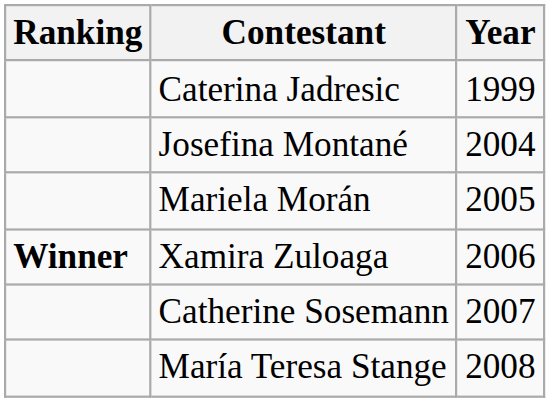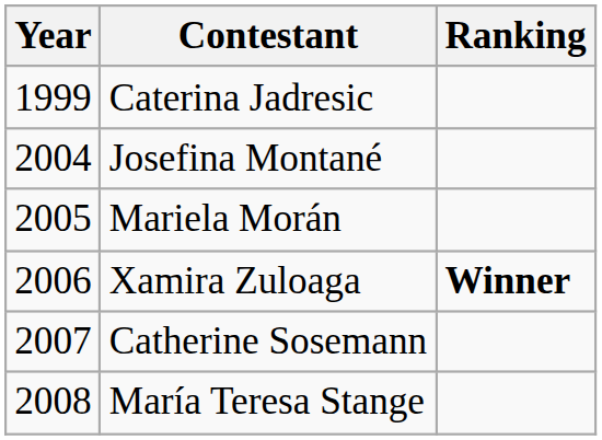 <table class="wikitable">
 <tr>
+<th bgcolor=#cccccc>Year</th>
+<th bgcolor=#cccccc>Contestant</th>
 <th bgcolor=#cccccc>Ranking</th>
-<th bgcolor=#cccccc>Contestant</th>
-<th bgcolor=#cccccc>Year</th>
 </tr>
 <tr>
+<td>1999</td>
+<td>Caterina Jadresic</td>
 <td></td>
-<td>Caterina Jadresic</td>
-<td>1999</td>
 </tr>
 <tr>
+<td>2004</td>
+<td>Josefina Montané</td>
 <td></td>
-<td>Josefina Montané</td>
-<td>2004</td>
 </tr>
 <tr>
+<td>2005</td>
+<td>Mariela Morán</td>
 <td></td>
-<td>Mariela Morán</td>
-<td>2005</td>
 </tr>
 <tr>
+<td>2006</td>
+<td>Xamira Zuloaga</td>
 <td><strong>Winner</strong></td>
-<td>Xamira Zuloaga</td>
-<td>2006</td>
 </tr>
 <tr>
+<td>2007</td>
+<td>Catherine Sosemann</td>
 <td></td>
-<td>Catherine Sosemann</td>
-<td>2007</td>
 </tr>
 <tr>
+<td>2008</td>
+<td>María Teresa Stange</td>
 <td></td>
-<td>María Teresa Stange</td>
-<td>2008</td>
 </tr>
 </table>
